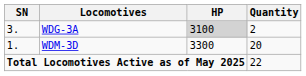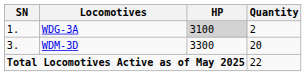 <table class="wikitable">
 <tr>
 <th>SN</th>
 <th>Locomotives</th>
 <th>HP</th>
 <th>Quantity</th>
 </tr>
 <tr>
-<td>3.</td>
+<td>1.</td>
 <td><a href='#'>WDG-3A</a></td>
 <td style="background: lightgrey;">3100</td>
 <td>2</td>
 </tr>
 <tr>
-<td>1.</td>
+<td>3.</td>
 <td><a href='#'>WDM-3D</a></td>
 <td>3300</td>
 <td>20</td>
 </tr>
 <tr>
 <td colspan="3"><strong>Total Locomotives Active as of May 2025</strong></td>
 <td>22</td>
 </tr>
 </table>
